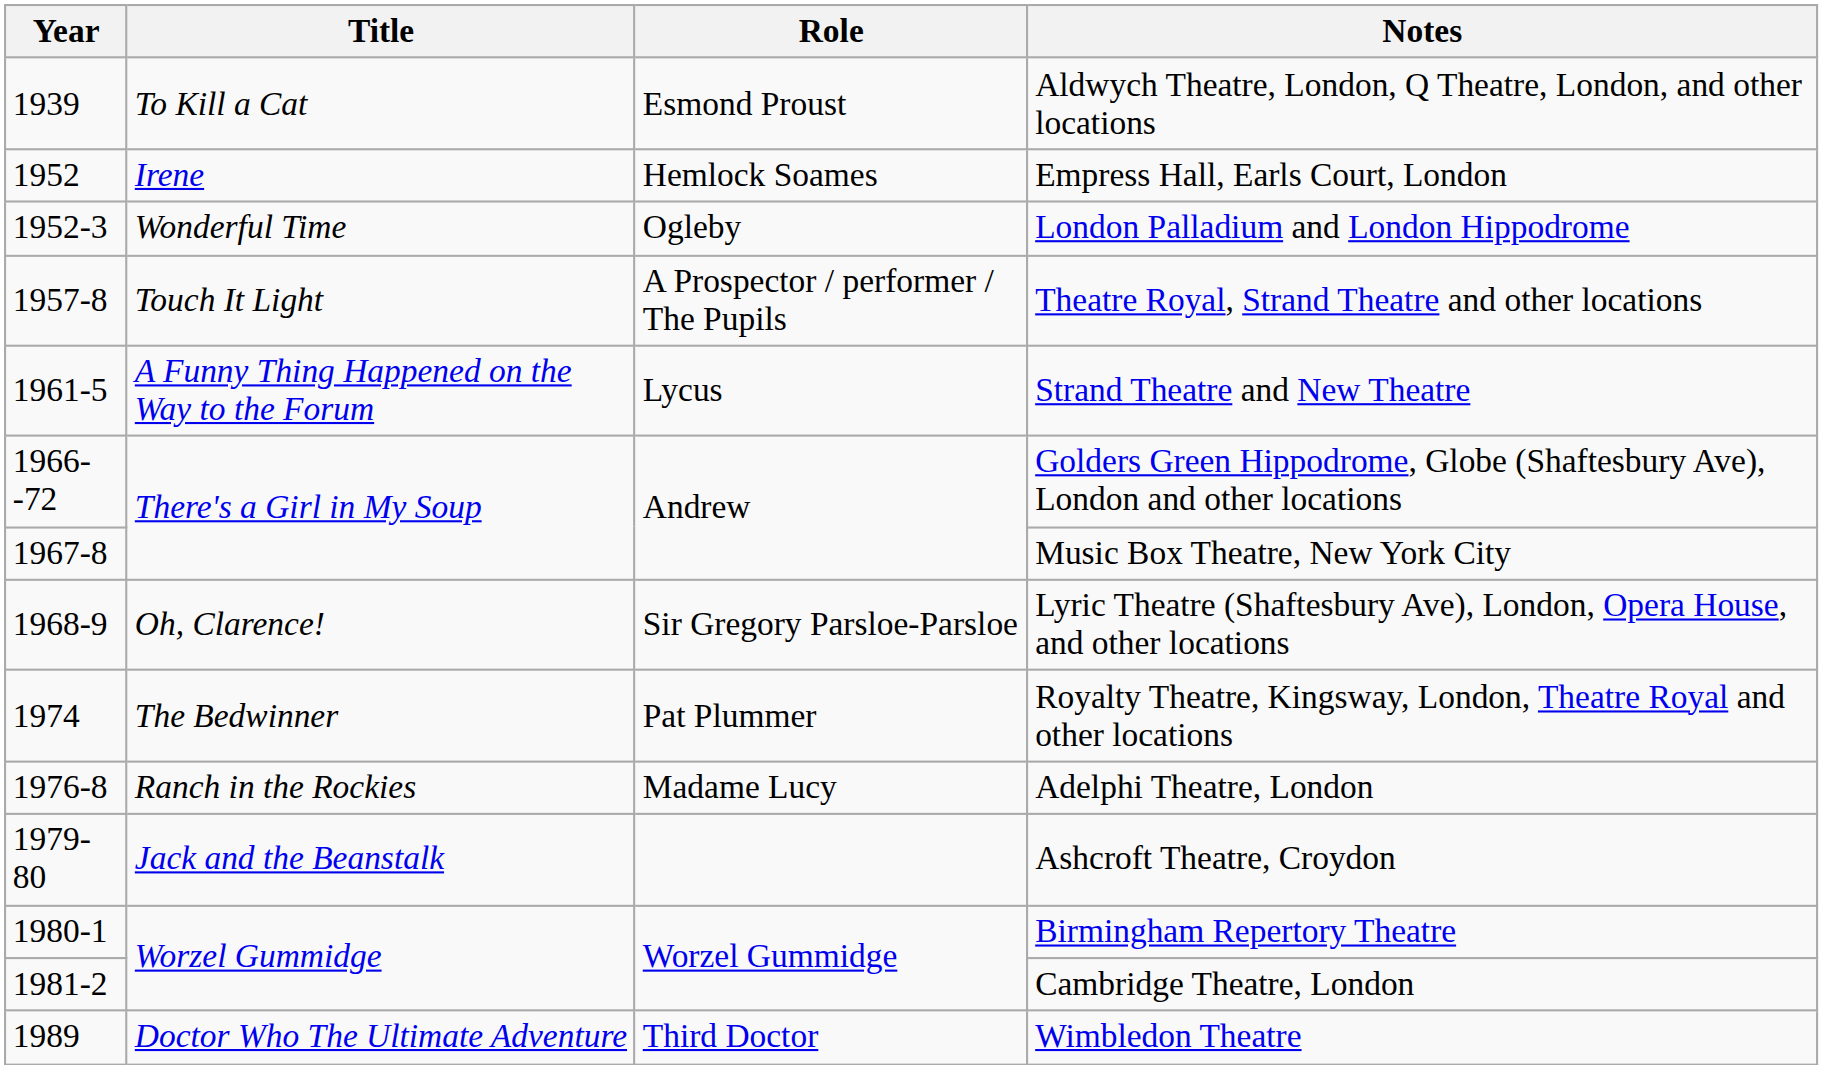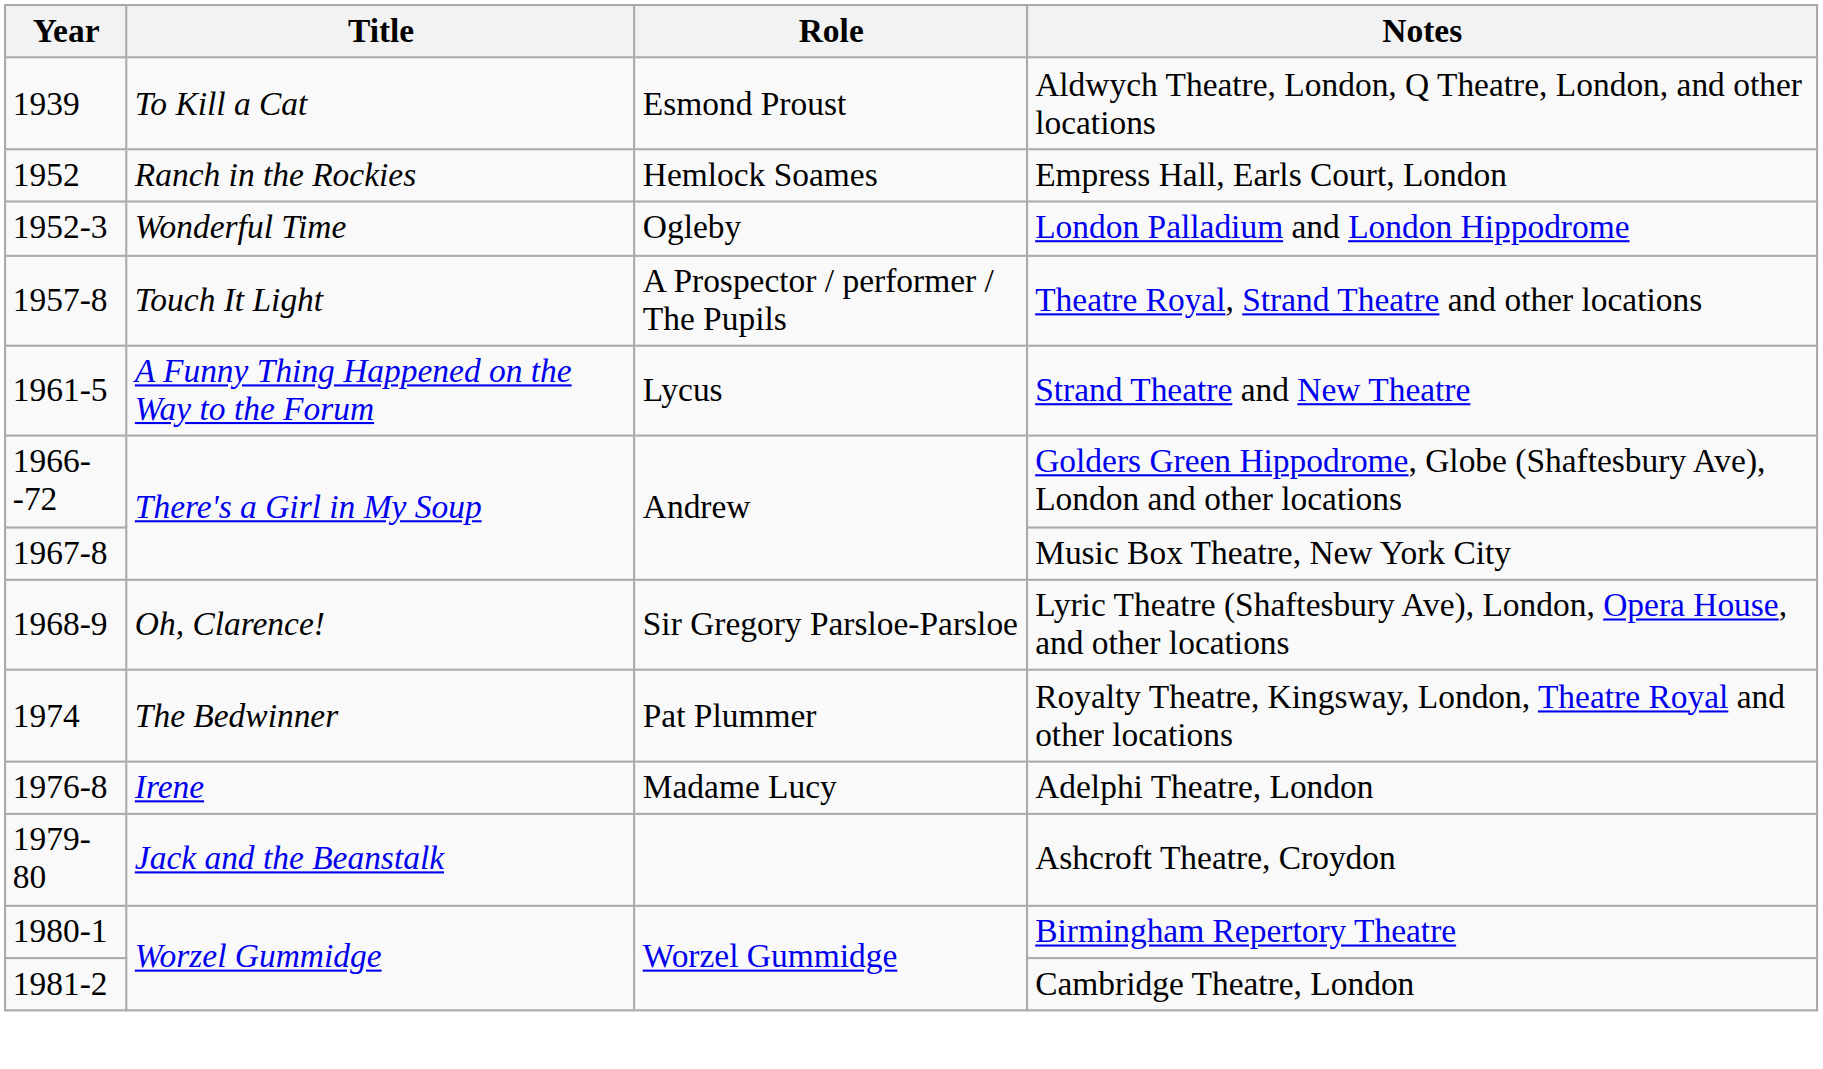 <table class="wikitable">
 <tr>
 <th>Year</th>
 <th>Title</th>
 <th>Role</th>
 <th>Notes</th>
 </tr>
 <tr>
 <td>1939</td>
 <td><em>To Kill a Cat</em></td>
 <td>Esmond Proust</td>
 <td>Aldwych Theatre, London, Q Theatre, London, and other locations</td>
 </tr>
 <tr>
 <td>1952</td>
-<td><em><a href='#'>Irene</a></em></td>
+<td><em>Ranch in the Rockies</em></td>
 <td>Hemlock Soames</td>
 <td>Empress Hall, Earls Court, London</td>
 </tr>
 <tr>
 <td>1952-3</td>
 <td><em>Wonderful Time</em></td>
 <td>Ogleby</td>
 <td><a href='#'>London Palladium</a> and <a href='#'>London Hippodrome</a></td>
 </tr>
 <tr>
 <td>1957-8</td>
 <td><em>Touch It Light</em></td>
 <td>A Prospector / performer / The Pupils</td>
 <td><a href='#'>Theatre Royal</a>, <a href='#'>Strand Theatre</a> and other locations</td>
 </tr>
 <tr>
 <td>1961-5</td>
 <td><em><a href='#'>A Funny Thing Happened on the Way to the Forum</a></em></td>
 <td>Lycus</td>
 <td><a href='#'>Strand Theatre</a> and <a href='#'>New Theatre</a></td>
 </tr>
 <tr>
 <td>1966--72</td>
 <td rowspan="2"><a href='#'><em>There's a Girl in My Soup</em></a></td>
 <td rowspan="2">Andrew</td>
 <td><a href='#'>Golders Green Hippodrome</a>, Globe (Shaftesbury Ave), London and other locations</td>
 </tr>
 <tr>
 <td>1967-8</td>
 <td>Music Box Theatre, New York City</td>
 </tr>
 <tr>
 <td>1968-9</td>
 <td><em>Oh, Clarence!</em></td>
 <td>Sir Gregory Parsloe-Parsloe</td>
 <td>Lyric Theatre (Shaftesbury Ave), London, <a href='#'>Opera House</a>, and other locations</td>
 </tr>
 <tr>
 <td>1974</td>
 <td><em>The Bedwinner</em></td>
 <td>Pat Plummer</td>
 <td>Royalty Theatre, Kingsway, London, <a href='#'>Theatre Royal</a> and other locations</td>
 </tr>
 <tr>
 <td>1976-8</td>
-<td><em>Ranch in the Rockies</em></td>
+<td><em><a href='#'>Irene</a></em></td>
 <td>Madame Lucy</td>
 <td>Adelphi Theatre, London</td>
 </tr>
 <tr>
 <td>1979-80</td>
 <td><em><a href='#'>Jack and the Beanstalk</a></em></td>
 <td></td>
 <td>Ashcroft Theatre, Croydon</td>
 </tr>
 <tr>
 <td>1980-1</td>
 <td rowspan="2"><a href='#'><em>Worzel Gummidge</em></a></td>
 <td rowspan="2"><a href='#'>Worzel Gummidge</a></td>
 <td><a href='#'>Birmingham Repertory Theatre</a></td>
 </tr>
 <tr>
 <td>1981-2</td>
 <td>Cambridge Theatre, London</td>
 </tr>
-<tr>
-<td>1989</td>
-<td><em><a href='#'>Doctor Who The Ultimate Adventure</a></em></td>
-<td><a href='#'>Third Doctor</a></td>
-<td><a href='#'>Wimbledon Theatre</a></td>
-</tr>
 </table>
